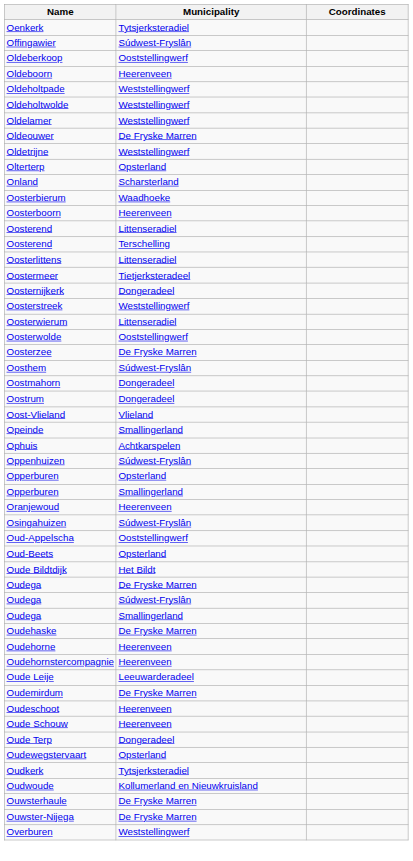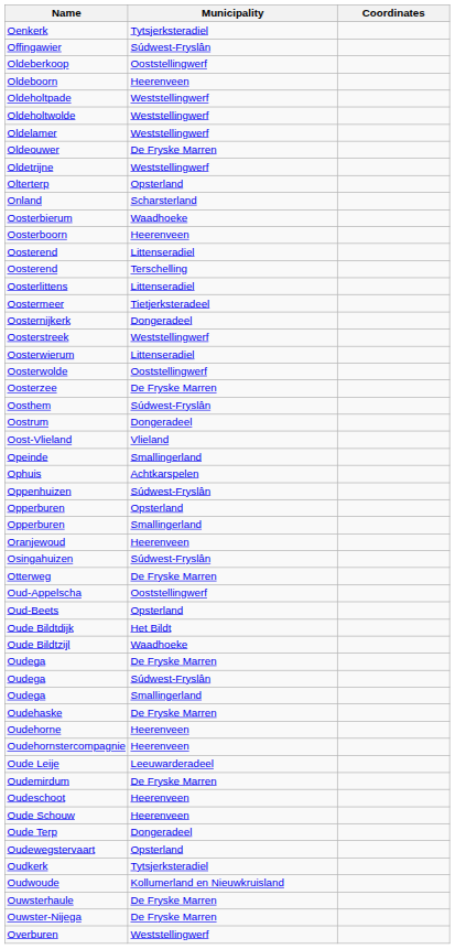 <table class="wikitable sortable">
 <tr>
 <th style="width:10em">Name</th>
 <th style="width:19em">Municipality</th>
 <th style="width:10em" style="text-align:center">Coordinates</th>
 </tr>
 <tr>
 <td><a href='#'>Oenkerk</a></td>
 <td><a href='#'>Tytsjerksteradiel</a></td>
 <td></td>
 </tr>
 <tr>
 <td><a href='#'>Offingawier</a></td>
 <td><a href='#'>Súdwest-Fryslân</a></td>
 <td></td>
 </tr>
 <tr>
 <td><a href='#'>Oldeberkoop</a></td>
 <td><a href='#'>Ooststellingwerf</a></td>
 <td></td>
 </tr>
 <tr>
 <td><a href='#'>Oldeboorn</a></td>
 <td><a href='#'>Heerenveen</a></td>
 <td></td>
 </tr>
 <tr>
 <td><a href='#'>Oldeholtpade</a></td>
 <td><a href='#'>Weststellingwerf</a></td>
 <td></td>
 </tr>
 <tr>
 <td><a href='#'>Oldeholtwolde</a></td>
 <td><a href='#'>Weststellingwerf</a></td>
 <td></td>
 </tr>
 <tr>
 <td><a href='#'>Oldelamer</a></td>
 <td><a href='#'>Weststellingwerf</a></td>
 <td></td>
 </tr>
 <tr>
 <td><a href='#'>Oldeouwer</a></td>
 <td><a href='#'>De Fryske Marren</a></td>
 <td></td>
 </tr>
 <tr>
 <td><a href='#'>Oldetrijne</a></td>
 <td><a href='#'>Weststellingwerf</a></td>
 <td></td>
 </tr>
 <tr>
 <td><a href='#'>Olterterp</a></td>
 <td><a href='#'>Opsterland</a></td>
 <td></td>
 </tr>
 <tr>
 <td><a href='#'>Onland</a></td>
 <td><a href='#'>Scharsterland</a></td>
 <td></td>
 </tr>
 <tr>
 <td><a href='#'>Oosterbierum</a></td>
 <td><a href='#'>Waadhoeke</a></td>
 <td></td>
 </tr>
 <tr>
 <td><a href='#'>Oosterboorn</a></td>
 <td><a href='#'>Heerenveen</a></td>
 <td></td>
 </tr>
 <tr>
 <td><a href='#'>Oosterend</a></td>
 <td><a href='#'>Littenseradiel</a></td>
 <td></td>
 </tr>
 <tr>
 <td><a href='#'>Oosterend</a></td>
 <td><a href='#'>Terschelling</a></td>
 <td></td>
 </tr>
 <tr>
 <td><a href='#'>Oosterlittens</a></td>
 <td><a href='#'>Littenseradiel</a></td>
 <td></td>
 </tr>
 <tr>
 <td><a href='#'>Oostermeer</a></td>
 <td><a href='#'>Tietjerksteradeel</a></td>
 <td></td>
 </tr>
 <tr>
 <td><a href='#'>Oosternijkerk</a></td>
 <td><a href='#'>Dongeradeel</a></td>
 <td></td>
 </tr>
 <tr>
 <td><a href='#'>Oosterstreek</a></td>
 <td><a href='#'>Weststellingwerf</a></td>
 <td></td>
 </tr>
 <tr>
 <td><a href='#'>Oosterwierum</a></td>
 <td><a href='#'>Littenseradiel</a></td>
 <td></td>
 </tr>
 <tr>
 <td><a href='#'>Oosterwolde</a></td>
 <td><a href='#'>Ooststellingwerf</a></td>
 <td></td>
 </tr>
 <tr>
 <td><a href='#'>Oosterzee</a></td>
 <td><a href='#'>De Fryske Marren</a></td>
 <td></td>
 </tr>
 <tr>
 <td><a href='#'>Oosthem</a></td>
 <td><a href='#'>Súdwest-Fryslân</a></td>
 <td></td>
 </tr>
 <tr>
-<td><a href='#'>Oostmahorn</a></td>
-<td><a href='#'>Dongeradeel</a></td>
-<td></td>
-</tr>
-<tr>
 <td><a href='#'>Oostrum</a></td>
 <td><a href='#'>Dongeradeel</a></td>
 <td></td>
 </tr>
 <tr>
 <td><a href='#'>Oost-Vlieland</a></td>
 <td><a href='#'>Vlieland</a></td>
 <td></td>
 </tr>
 <tr>
 <td><a href='#'>Opeinde</a></td>
 <td><a href='#'>Smallingerland</a></td>
 <td></td>
 </tr>
 <tr>
 <td><a href='#'>Ophuis</a></td>
 <td><a href='#'>Achtkarspelen</a></td>
 <td></td>
 </tr>
 <tr>
 <td><a href='#'>Oppenhuizen</a></td>
 <td><a href='#'>Súdwest-Fryslân</a></td>
 <td></td>
 </tr>
 <tr>
 <td><a href='#'>Opperburen</a></td>
 <td><a href='#'>Opsterland</a></td>
 <td></td>
 </tr>
 <tr>
 <td><a href='#'>Opperburen</a></td>
 <td><a href='#'>Smallingerland</a></td>
 <td></td>
 </tr>
 <tr>
 <td><a href='#'>Oranjewoud</a></td>
 <td><a href='#'>Heerenveen</a></td>
 <td></td>
 </tr>
 <tr>
 <td><a href='#'>Osingahuizen</a></td>
 <td><a href='#'>Súdwest-Fryslân</a></td>
 <td></td>
 </tr>
 <tr>
+<td><a href='#'>Otterweg</a></td>
+<td><a href='#'>De Fryske Marren</a></td>
+<td></td>
+</tr>
+<tr>
 <td><a href='#'>Oud-Appelscha</a></td>
 <td><a href='#'>Ooststellingwerf</a></td>
 <td></td>
 </tr>
 <tr>
 <td><a href='#'>Oud-Beets</a></td>
 <td><a href='#'>Opsterland</a></td>
 <td></td>
 </tr>
 <tr>
 <td><a href='#'>Oude Bildtdijk</a></td>
 <td><a href='#'>Het Bildt</a></td>
+<td></td>
+</tr>
+<tr>
+<td><a href='#'>Oude Bildtzijl</a></td>
+<td><a href='#'>Waadhoeke</a></td>
 <td></td>
 </tr>
 <tr>
 <td><a href='#'>Oudega</a></td>
 <td><a href='#'>De Fryske Marren</a></td>
 <td></td>
 </tr>
 <tr>
 <td><a href='#'>Oudega</a></td>
 <td><a href='#'>Súdwest-Fryslân</a></td>
 <td></td>
 </tr>
 <tr>
 <td><a href='#'>Oudega</a></td>
 <td><a href='#'>Smallingerland</a></td>
 <td></td>
 </tr>
 <tr>
 <td><a href='#'>Oudehaske</a></td>
 <td><a href='#'>De Fryske Marren</a></td>
 <td></td>
 </tr>
 <tr>
 <td><a href='#'>Oudehorne</a></td>
 <td><a href='#'>Heerenveen</a></td>
 <td></td>
 </tr>
 <tr>
 <td><a href='#'>Oudehornstercompagnie</a></td>
 <td><a href='#'>Heerenveen</a></td>
 <td></td>
 </tr>
 <tr>
 <td><a href='#'>Oude Leije</a></td>
 <td><a href='#'>Leeuwarderadeel</a></td>
 <td></td>
 </tr>
 <tr>
 <td><a href='#'>Oudemirdum</a></td>
 <td><a href='#'>De Fryske Marren</a></td>
 <td></td>
 </tr>
 <tr>
 <td><a href='#'>Oudeschoot</a></td>
 <td><a href='#'>Heerenveen</a></td>
 <td></td>
 </tr>
 <tr>
 <td><a href='#'>Oude Schouw</a></td>
 <td><a href='#'>Heerenveen</a></td>
 <td></td>
 </tr>
 <tr>
 <td><a href='#'>Oude Terp</a></td>
 <td><a href='#'>Dongeradeel</a></td>
 <td></td>
 </tr>
 <tr>
 <td><a href='#'>Oudewegstervaart</a></td>
 <td><a href='#'>Opsterland</a></td>
 <td></td>
 </tr>
 <tr>
 <td><a href='#'>Oudkerk</a></td>
 <td><a href='#'>Tytsjerksteradiel</a></td>
 <td></td>
 </tr>
 <tr>
 <td><a href='#'>Oudwoude</a></td>
 <td><a href='#'>Kollumerland en Nieuwkruisland</a></td>
 <td></td>
 </tr>
 <tr>
 <td><a href='#'>Ouwsterhaule</a></td>
 <td><a href='#'>De Fryske Marren</a></td>
 <td></td>
 </tr>
 <tr>
 <td><a href='#'>Ouwster-Nijega</a></td>
 <td><a href='#'>De Fryske Marren</a></td>
 <td></td>
 </tr>
 <tr>
 <td><a href='#'>Overburen</a></td>
 <td><a href='#'>Weststellingwerf</a></td>
 <td></td>
 </tr>
 </table>
